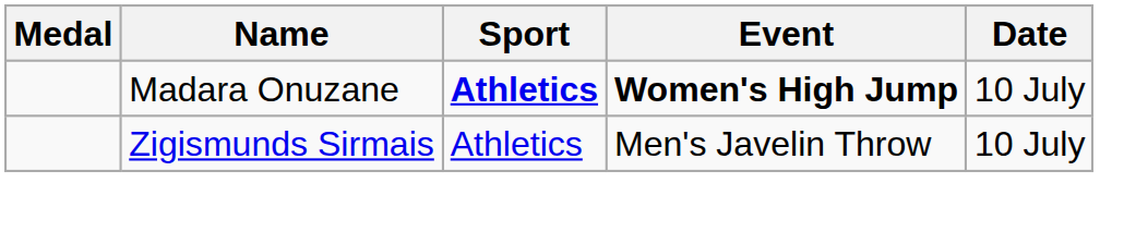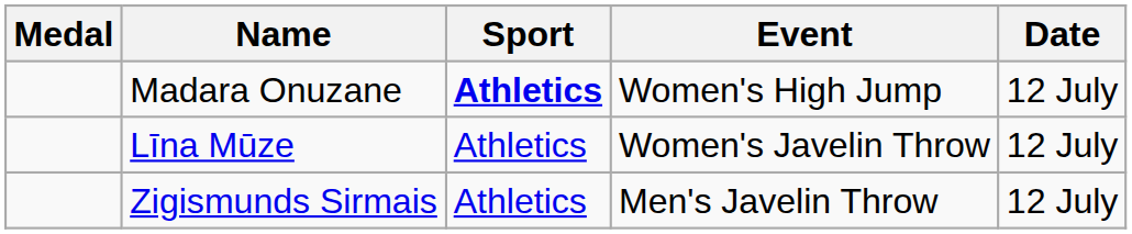 <table class="wikitable sortable" style="font-size: 95%;">
 <tr>
 <th>Medal</th>
 <th>Name</th>
 <th>Sport</th>
 <th>Event</th>
 <th>Date</th>
 </tr>
 <tr>
 <td></td>
 <td>Madara Onuzane</td>
 <td><strong><a href='#'>Athletics</a></strong></td>
-<td><strong>Women's High Jump</strong></td>
-<td>10 July</td>
+<td>Women's High Jump</td>
+<td>12 July</td>
+</tr>
+<tr>
+<td></td>
+<td><a href='#'>Līna Mūze</a></td>
+<td><a href='#'>Athletics</a></td>
+<td>Women's Javelin Throw</td>
+<td>12 July</td>
 </tr>
 <tr>
 <td></td>
 <td><a href='#'>Zigismunds Sirmais</a></td>
 <td><a href='#'>Athletics</a></td>
 <td>Men's Javelin Throw</td>
-<td>10 July</td>
+<td>12 July</td>
 </tr>
 </table>
